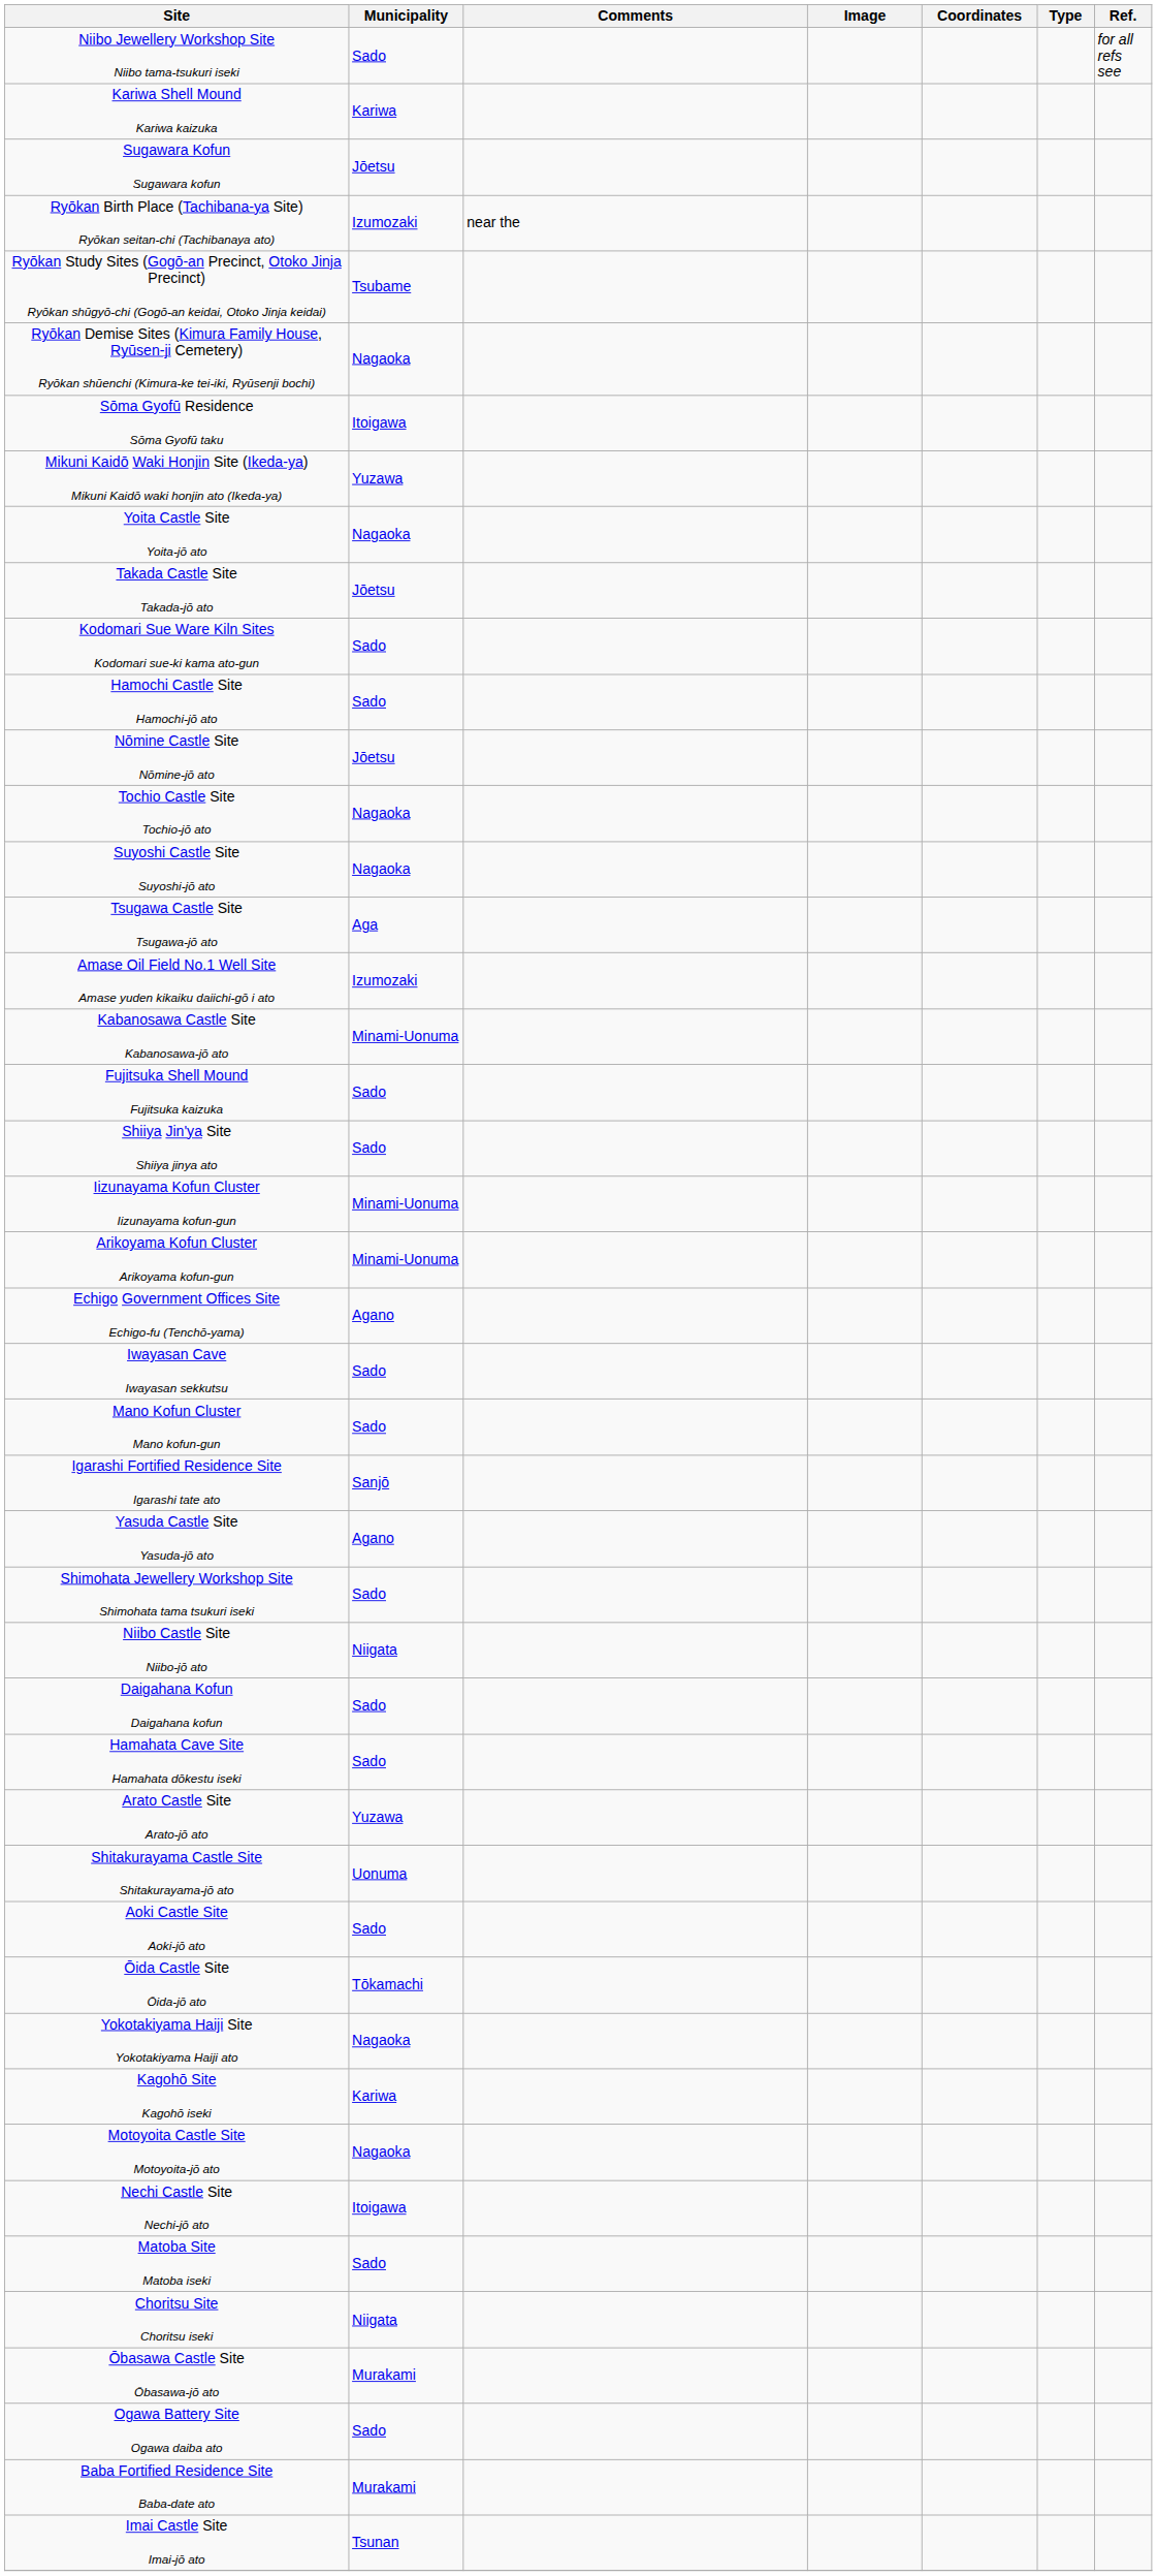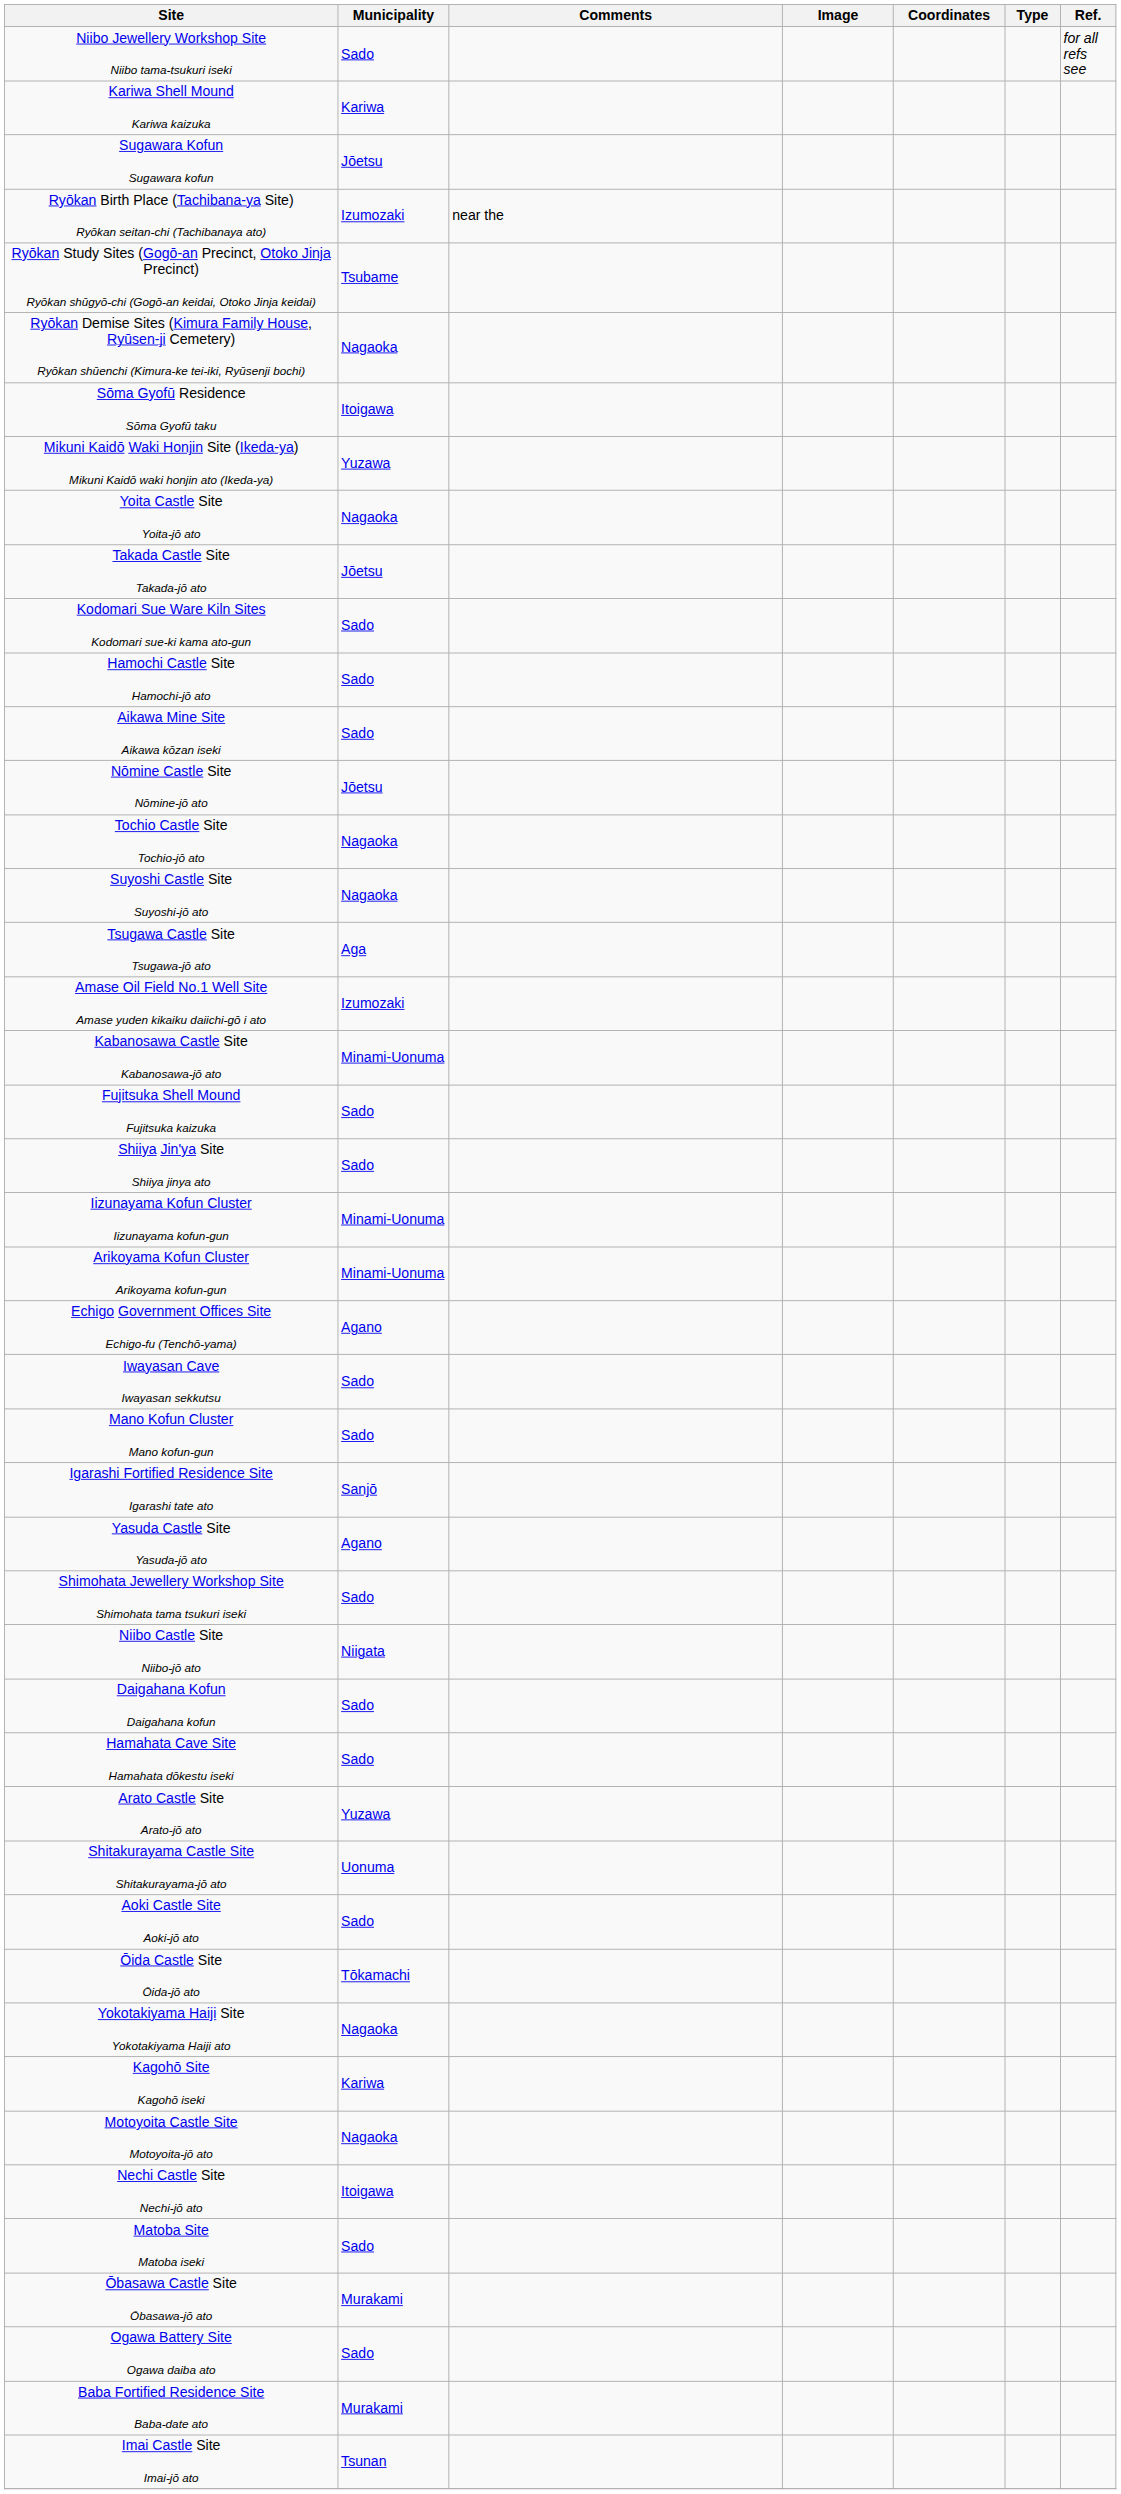 <table class="wikitable sortable"  style="width:100%;">
 <tr>
 <th width="30%" align="left">Site</th>
 <th width="10%" align="left">Municipality</th>
 <th width="30%" align="left" class="unsortable">Comments</th>
 <th width="10%" align="left"  class="unsortable">Image</th>
 <th width="10%" align="left" class="unsortable">Coordinates</th>
 <th width="5%" align="left">Type</th>
 <th width="5%" align="left"  class="unsortable">Ref.</th>
 </tr>
 <tr>
 <td align="center"><a href='#'>Niibo Jewellery Workshop Site</a><br><br><small><em>Niibo tama-tsukuri iseki</em></small></td>
 <td><a href='#'>Sado</a></td>
 <td></td>
 <td></td>
 <td></td>
 <td></td>
 <td><em>for all refs see</em> </td>
 </tr>
 <tr>
 <td align="center"><a href='#'>Kariwa Shell Mound</a><br><br><small><em>Kariwa kaizuka</em></small></td>
 <td><a href='#'>Kariwa</a></td>
 <td></td>
 <td></td>
 <td></td>
 <td></td>
 <td></td>
 </tr>
 <tr>
 <td align="center"><a href='#'>Sugawara Kofun</a><br><br><small><em>Sugawara kofun</em></small></td>
 <td><a href='#'>Jōetsu</a></td>
 <td></td>
 <td></td>
 <td></td>
 <td></td>
 <td></td>
 </tr>
 <tr>
 <td align="center"><a href='#'>Ryōkan</a> Birth Place (<a href='#'>Tachibana-ya</a> Site)<br><br><small><em>Ryōkan seitan-chi (Tachibanaya ato)</em></small></td>
 <td><a href='#'>Izumozaki</a></td>
 <td>near the </td>
 <td></td>
 <td></td>
 <td></td>
 <td></td>
 </tr>
 <tr>
 <td align="center"><a href='#'>Ryōkan</a> Study Sites (<a href='#'>Gogō-an</a> Precinct, <a href='#'>Otoko Jinja</a> Precinct)<br><br><small><em>Ryōkan shūgyō-chi (Gogō-an keidai, Otoko Jinja keidai)</em></small></td>
 <td><a href='#'>Tsubame</a></td>
 <td></td>
 <td></td>
 <td></td>
 <td></td>
 <td></td>
 </tr>
 <tr>
 <td align="center"><a href='#'>Ryōkan</a> Demise Sites (<a href='#'>Kimura Family House</a>, <a href='#'>Ryūsen-ji</a> Cemetery)<br><br><small><em>Ryōkan shūenchi (Kimura-ke tei-iki, Ryūsenji bochi)</em></small></td>
 <td><a href='#'>Nagaoka</a></td>
 <td></td>
 <td></td>
 <td></td>
 <td></td>
 <td></td>
 </tr>
 <tr>
 <td align="center"><a href='#'>Sōma Gyofū</a> Residence<br><br><small><em>Sōma Gyofū taku</em></small></td>
 <td><a href='#'>Itoigawa</a></td>
 <td></td>
 <td></td>
 <td></td>
 <td></td>
 <td></td>
 </tr>
 <tr>
 <td align="center"><a href='#'>Mikuni Kaidō</a> <a href='#'>Waki Honjin</a> Site (<a href='#'>Ikeda-ya</a>)<br><br><small><em>Mikuni Kaidō waki honjin ato (Ikeda-ya)</em></small></td>
 <td><a href='#'>Yuzawa</a></td>
 <td></td>
 <td></td>
 <td></td>
 <td></td>
 <td></td>
 </tr>
 <tr>
 <td align="center"><a href='#'>Yoita Castle</a> Site<br><br><small><em>Yoita-jō ato</em></small></td>
 <td><a href='#'>Nagaoka</a></td>
 <td></td>
 <td></td>
 <td></td>
 <td></td>
 <td></td>
 </tr>
 <tr>
 <td align="center"><a href='#'>Takada Castle</a> Site<br><br><small><em>Takada-jō ato</em></small></td>
 <td><a href='#'>Jōetsu</a></td>
 <td></td>
 <td></td>
 <td></td>
 <td></td>
 <td></td>
 </tr>
 <tr>
 <td align="center"><a href='#'>Kodomari Sue Ware Kiln Sites</a><br><br><small><em>Kodomari sue-ki kama ato-gun</em></small></td>
 <td><a href='#'>Sado</a></td>
 <td></td>
 <td></td>
 <td></td>
 <td></td>
 <td></td>
 </tr>
 <tr>
 <td align="center"><a href='#'>Hamochi Castle</a> Site<br><br><small><em>Hamochi-jō ato</em></small></td>
+<td><a href='#'>Sado</a></td>
+<td></td>
+<td></td>
+<td></td>
+<td></td>
+<td></td>
+</tr>
+<tr>
+<td align="center"><a href='#'>Aikawa Mine Site</a><br><br><small><em>Aikawa kōzan iseki</em></small></td>
 <td><a href='#'>Sado</a></td>
 <td></td>
 <td></td>
 <td></td>
 <td></td>
 <td></td>
 </tr>
 <tr>
 <td align="center"><a href='#'>Nōmine Castle</a> Site<br><br><small><em>Nōmine-jō ato</em></small></td>
 <td><a href='#'>Jōetsu</a></td>
 <td></td>
 <td></td>
 <td></td>
 <td></td>
 <td></td>
 </tr>
 <tr>
 <td align="center"><a href='#'>Tochio Castle</a> Site<br><br><small><em>Tochio-jō ato</em></small></td>
 <td><a href='#'>Nagaoka</a></td>
 <td></td>
 <td></td>
 <td></td>
 <td></td>
 <td></td>
 </tr>
 <tr>
 <td align="center"><a href='#'>Suyoshi Castle</a> Site<br><br><small><em>Suyoshi-jō ato</em></small></td>
 <td><a href='#'>Nagaoka</a></td>
 <td></td>
 <td></td>
 <td></td>
 <td></td>
 <td></td>
 </tr>
 <tr>
 <td align="center"><a href='#'>Tsugawa Castle</a> Site<br><br><small><em>Tsugawa-jō ato</em></small></td>
 <td><a href='#'>Aga</a></td>
 <td></td>
 <td></td>
 <td></td>
 <td></td>
 <td></td>
 </tr>
 <tr>
 <td align="center"><a href='#'>Amase Oil Field No.1 Well Site</a><br><br><small><em>Amase yuden kikaiku daiichi-gō i ato</em></small></td>
 <td><a href='#'>Izumozaki</a></td>
 <td></td>
 <td></td>
 <td></td>
 <td></td>
 <td></td>
 </tr>
 <tr>
 <td align="center"><a href='#'>Kabanosawa Castle</a> Site<br><br><small><em>Kabanosawa-jō ato</em></small></td>
 <td><a href='#'>Minami-Uonuma</a></td>
 <td></td>
 <td></td>
 <td></td>
 <td></td>
 <td></td>
 </tr>
 <tr>
 <td align="center"><a href='#'>Fujitsuka Shell Mound</a><br><br><small><em>Fujitsuka kaizuka</em></small></td>
 <td><a href='#'>Sado</a></td>
 <td></td>
 <td></td>
 <td></td>
 <td></td>
 <td></td>
 </tr>
 <tr>
 <td align="center"><a href='#'>Shiiya</a> <a href='#'>Jin'ya</a> Site<br><br><small><em>Shiiya jinya ato</em></small></td>
 <td><a href='#'>Sado</a></td>
 <td></td>
 <td></td>
 <td></td>
 <td></td>
 <td></td>
 </tr>
 <tr>
 <td align="center"><a href='#'>Iizunayama Kofun Cluster</a><br><br><small><em>Iizunayama kofun-gun</em></small></td>
 <td><a href='#'>Minami-Uonuma</a></td>
 <td></td>
 <td></td>
 <td></td>
 <td></td>
 <td></td>
 </tr>
 <tr>
 <td align="center"><a href='#'>Arikoyama Kofun Cluster</a><br><br><small><em>Arikoyama kofun-gun</em></small></td>
 <td><a href='#'>Minami-Uonuma</a></td>
 <td></td>
 <td></td>
 <td></td>
 <td></td>
 <td></td>
 </tr>
 <tr>
 <td align="center"><a href='#'>Echigo</a> <a href='#'>Government Offices Site</a><br><br><small><em>Echigo-fu (Tenchō-yama)</em></small></td>
 <td><a href='#'>Agano</a></td>
 <td></td>
 <td></td>
 <td></td>
 <td></td>
 <td></td>
 </tr>
 <tr>
 <td align="center"><a href='#'>Iwayasan Cave</a><br><br><small><em>Iwayasan sekkutsu</em></small></td>
 <td><a href='#'>Sado</a></td>
 <td></td>
 <td></td>
 <td></td>
 <td></td>
 <td></td>
 </tr>
 <tr>
 <td align="center"><a href='#'>Mano Kofun Cluster</a><br><br><small><em>Mano kofun-gun</em></small></td>
 <td><a href='#'>Sado</a></td>
 <td></td>
 <td></td>
 <td></td>
 <td></td>
 <td></td>
 </tr>
 <tr>
 <td align="center"><a href='#'>Igarashi Fortified Residence Site</a><br><br><small><em>Igarashi tate ato</em></small></td>
 <td><a href='#'>Sanjō</a></td>
 <td></td>
 <td></td>
 <td></td>
 <td></td>
 <td></td>
 </tr>
 <tr>
 <td align="center"><a href='#'>Yasuda Castle</a> Site<br><br><small><em>Yasuda-jō ato</em></small></td>
 <td><a href='#'>Agano</a></td>
 <td></td>
 <td></td>
 <td></td>
 <td></td>
 <td></td>
 </tr>
 <tr>
 <td align="center"><a href='#'>Shimohata Jewellery Workshop Site</a><br><br><small><em>Shimohata tama tsukuri iseki</em></small></td>
 <td><a href='#'>Sado</a></td>
 <td></td>
 <td></td>
 <td></td>
 <td></td>
 <td></td>
 </tr>
 <tr>
 <td align="center"><a href='#'>Niibo Castle</a> Site<br><br><small><em>Niibo-jō ato</em></small></td>
 <td><a href='#'>Niigata</a></td>
 <td></td>
 <td></td>
 <td></td>
 <td></td>
 <td></td>
 </tr>
 <tr>
 <td align="center"><a href='#'>Daigahana Kofun</a><br><br><small><em>Daigahana kofun</em></small></td>
 <td><a href='#'>Sado</a></td>
 <td></td>
 <td></td>
 <td></td>
 <td></td>
 <td></td>
 </tr>
 <tr>
 <td align="center"><a href='#'>Hamahata Cave Site</a><br><br><small><em>Hamahata dōkestu iseki</em></small></td>
 <td><a href='#'>Sado</a></td>
 <td></td>
 <td></td>
 <td></td>
 <td></td>
 <td></td>
 </tr>
 <tr>
 <td align="center"><a href='#'>Arato Castle</a> Site<br><br><small><em>Arato-jō ato</em></small></td>
 <td><a href='#'>Yuzawa</a></td>
 <td></td>
 <td></td>
 <td></td>
 <td></td>
 <td></td>
 </tr>
 <tr>
 <td align="center"><a href='#'>Shitakurayama Castle Site</a><br><br><small><em>Shitakurayama-jō ato</em></small></td>
 <td><a href='#'>Uonuma</a></td>
 <td></td>
 <td></td>
 <td></td>
 <td></td>
 <td></td>
 </tr>
 <tr>
 <td align="center"><a href='#'>Aoki Castle Site</a><br><br><small><em>Aoki-jō ato</em></small></td>
 <td><a href='#'>Sado</a></td>
 <td></td>
 <td></td>
 <td></td>
 <td></td>
 <td></td>
 </tr>
 <tr>
 <td align="center"><a href='#'>Ōida Castle</a> Site<br><br><small><em>Ōida-jō ato</em></small></td>
 <td><a href='#'>Tōkamachi</a></td>
 <td></td>
 <td></td>
 <td></td>
 <td></td>
 <td></td>
 </tr>
 <tr>
 <td align="center"><a href='#'>Yokotakiyama Haiji</a> Site<br><br><small><em>Yokotakiyama Haiji ato</em></small></td>
 <td><a href='#'>Nagaoka</a></td>
 <td></td>
 <td></td>
 <td></td>
 <td></td>
 <td></td>
 </tr>
 <tr>
 <td align="center"><a href='#'>Kagohō Site</a><br><br><small><em>Kagohō iseki</em></small></td>
 <td><a href='#'>Kariwa</a></td>
 <td></td>
 <td></td>
 <td></td>
 <td></td>
 <td></td>
 </tr>
 <tr>
 <td align="center"><a href='#'>Motoyoita Castle Site</a><br><br><small><em>Motoyoita-jō ato</em></small></td>
 <td><a href='#'>Nagaoka</a></td>
 <td></td>
 <td></td>
 <td></td>
 <td></td>
 <td></td>
 </tr>
 <tr>
 <td align="center"><a href='#'>Nechi Castle</a> Site<br><br><small><em>Nechi-jō ato</em></small></td>
 <td><a href='#'>Itoigawa</a></td>
 <td></td>
 <td></td>
 <td></td>
 <td></td>
 <td></td>
 </tr>
 <tr>
 <td align="center"><a href='#'>Matoba Site</a><br><br><small><em>Matoba iseki</em></small></td>
 <td><a href='#'>Sado</a></td>
 <td></td>
 <td></td>
 <td></td>
 <td></td>
 <td></td>
 </tr>
 <tr>
-<td align="center"><a href='#'>Choritsu Site</a><br><br><small><em>Choritsu iseki</em></small></td>
-<td><a href='#'>Niigata</a></td>
-<td></td>
-<td></td>
-<td></td>
-<td></td>
-<td></td>
-</tr>
-<tr>
 <td align="center"><a href='#'>Ōbasawa Castle</a> Site<br><br><small><em>Ōbasawa-jō ato</em></small></td>
 <td><a href='#'>Murakami</a></td>
 <td></td>
 <td></td>
 <td></td>
 <td></td>
 <td></td>
 </tr>
 <tr>
 <td align="center"><a href='#'>Ogawa Battery Site</a><br><br><small><em>Ogawa daiba ato</em></small></td>
 <td><a href='#'>Sado</a></td>
 <td></td>
 <td></td>
 <td></td>
 <td></td>
 <td></td>
 </tr>
 <tr>
 <td align="center"><a href='#'>Baba Fortified Residence Site</a><br><br><small><em>Baba-date ato</em></small></td>
 <td><a href='#'>Murakami</a></td>
 <td></td>
 <td></td>
 <td></td>
 <td></td>
 <td></td>
 </tr>
 <tr>
 <td align="center"><a href='#'>Imai Castle</a> Site<br><br><small><em>Imai-jō ato</em></small></td>
 <td><a href='#'>Tsunan</a></td>
 <td></td>
 <td></td>
 <td></td>
 <td></td>
 <td></td>
 </tr>
 <tr>
 </tr>
 </table>
